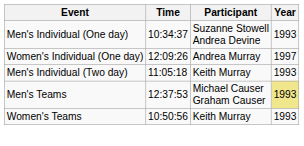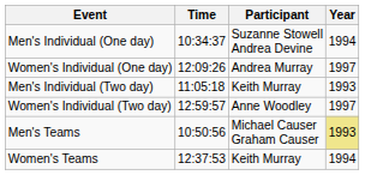 <table class="wikitable">
 <tr>
 <th>Event</th>
 <th>Time</th>
 <th>Participant</th>
 <th>Year</th>
 </tr>
 <tr>
 <td>Men's Individual (One day)</td>
 <td>10:34:37</td>
 <td>Suzanne Stowell <br> Andrea Devine</td>
-<td>1993</td>
+<td>1994</td>
 </tr>
 <tr>
 <td>Women's Individual (One day)</td>
 <td>12:09:26</td>
 <td>Andrea Murray</td>
 <td>1997</td>
 </tr>
 <tr>
 <td>Men's Individual (Two day)</td>
 <td>11:05:18</td>
 <td>Keith Murray</td>
 <td>1993</td>
 </tr>
 <tr>
+<td>Women's Individual (Two day)</td>
+<td>12:59:57</td>
+<td>Anne Woodley</td>
+<td>1997</td>
+</tr>
+<tr>
 <td>Men's Teams</td>
-<td>12:37:53</td>
+<td>10:50:56</td>
 <td>Michael Causer <br> Graham Causer</td>
 <td style="background: khaki;">1993</td>
 </tr>
 <tr>
 <td>Women's Teams</td>
-<td>10:50:56</td>
+<td>12:37:53</td>
 <td>Keith Murray</td>
-<td>1993</td>
+<td>1994</td>
 </tr>
 </table>
